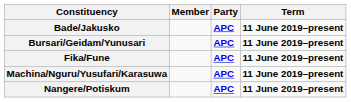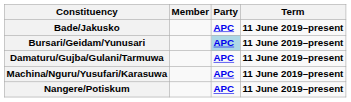 <table class="wikitable">
 <tr valign=bottom>
 <th>Constituency</th>
 <th>Member</th>
 <th>Party</th>
 <th>Term</th>
 </tr>
 <tr>
 <th>Bade/Jakusko</th>
 <td><strong></strong></td>
 <td><strong><a href='#'>APC</a></strong></td>
 <td><strong>11 June 2019–present</strong></td>
 </tr>
 <tr>
 <th>Bursari/Geidam/Yunusari</th>
 <td><strong></strong></td>
-<td><strong><a href='#'>APC</a></strong></td>
+<td style="background: lightblue;"><strong><a href='#'>APC</a></strong></td>
 <td><strong>11 June 2019–present</strong></td>
 </tr>
 <tr>
-<th>Fika/Fune</th>
+<th>Damaturu/Gujba/Gulani/Tarmuwa</th>
 <td><strong></strong></td>
 <td><strong><a href='#'>APC</a></strong></td>
 <td><strong>11 June 2019–present</strong></td>
 </tr>
 <tr>
 <th>Machina/Nguru/Yusufari/Karasuwa</th>
 <td><strong></strong></td>
 <td><strong><a href='#'>APC</a></strong></td>
 <td><strong>11 June 2019–present</strong></td>
 </tr>
 <tr>
 <th>Nangere/Potiskum</th>
 <td><strong></strong></td>
 <td><strong><a href='#'>APC</a></strong></td>
 <td><strong>11 June 2019–present</strong></td>
 </tr>
 </table>
